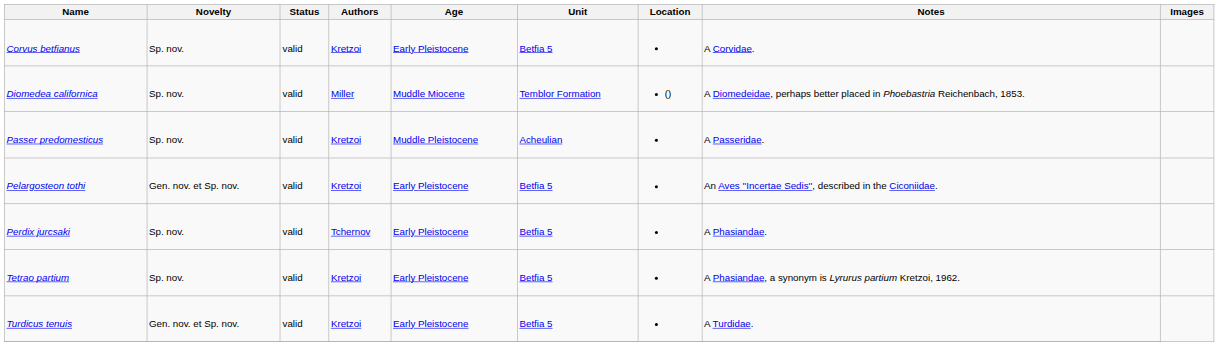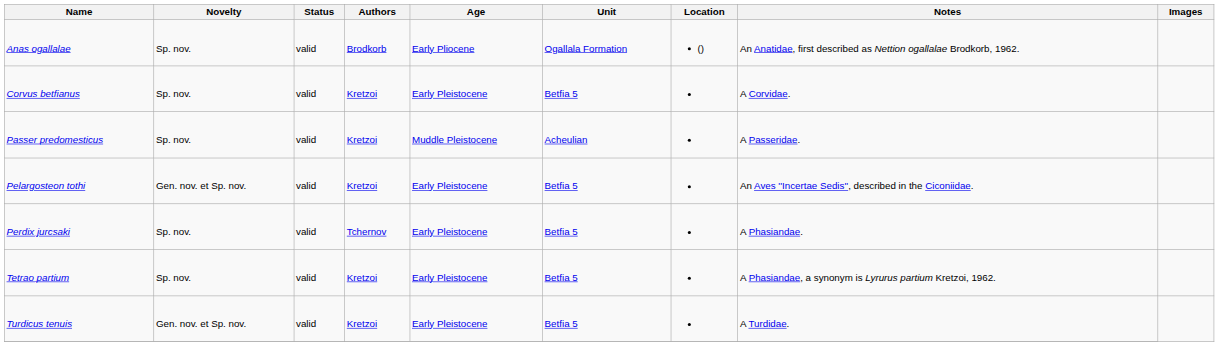 <table class="wikitable sortable" align="center" width="100%">
 <tr>
 <th>Name</th>
 <th>Novelty</th>
 <th>Status</th>
 <th>Authors</th>
 <th>Age</th>
 <th>Unit</th>
 <th>Location</th>
 <th>Notes</th>
 <th>Images</th>
 </tr>
 <tr>
+<td><br><em><a href='#'>Anas ogallalae</a></em> </td>
+<td><br>Sp. nov.</td>
+<td><br>valid</td>
+<td><br><a href='#'>Brodkorb</a></td>
+<td><br><a href='#'>Early Pliocene</a></td>
+<td><br><a href='#'>Ogallala Formation</a></td>
+<td><br><ul><li> ()</li></ul></td>
+<td><br>An <a href='#'>Anatidae</a>, first described as <em>Nettion ogallalae</em> Brodkorb, 1962.</td>
+<td></td>
+</tr>
+<tr>
 <td><br><em><a href='#'>Corvus betfianus</a></em> </td>
 <td><br>Sp. nov.</td>
 <td><br>valid</td>
 <td><br><a href='#'>Kretzoi</a></td>
 <td><br><a href='#'>Early Pleistocene</a></td>
 <td><br><a href='#'>Betfia 5</a></td>
 <td><br><ul><li></li></ul></td>
 <td><br>A <a href='#'>Corvidae</a>.</td>
-<td></td>
-</tr>
-<tr>
-<td><br><em><a href='#'>Diomedea californica</a></em> </td>
-<td><br>Sp. nov.</td>
-<td><br>valid</td>
-<td><br><a href='#'>Miller</a></td>
-<td><br><a href='#'>Muddle Miocene</a></td>
-<td><br><a href='#'>Temblor Formation</a></td>
-<td><br><ul><li> ()</li></ul></td>
-<td><br>A <a href='#'>Diomedeidae</a>, perhaps better placed in <em>Phoebastria</em> Reichenbach, 1853.</td>
 <td></td>
 </tr>
 <tr>
 <td><br><em><a href='#'>Passer predomesticus</a></em> </td>
 <td><br>Sp. nov.</td>
 <td><br>valid</td>
 <td><br><a href='#'>Kretzoi</a></td>
 <td><br><a href='#'>Muddle Pleistocene</a></td>
 <td><br><a href='#'>Acheulian</a></td>
 <td><br><ul><li></li></ul></td>
 <td><br>A <a href='#'>Passeridae</a>.</td>
 <td></td>
 </tr>
 <tr>
 <td><br><em><a href='#'>Pelargosteon tothi</a></em> </td>
 <td><br>Gen. nov. et Sp. nov.</td>
 <td><br>valid</td>
 <td><br><a href='#'>Kretzoi</a></td>
 <td><br><a href='#'>Early Pleistocene</a></td>
 <td><br><a href='#'>Betfia 5</a></td>
 <td><br><ul><li></li></ul></td>
 <td><br>An <a href='#'>Aves ''Incertae Sedis''</a>, described in the <a href='#'>Ciconiidae</a>.</td>
 <td></td>
 </tr>
 <tr>
 <td><br><em><a href='#'>Perdix jurcsaki</a></em> </td>
 <td><br>Sp. nov.</td>
 <td><br>valid</td>
 <td><br><a href='#'>Tchernov</a></td>
 <td><br><a href='#'>Early Pleistocene</a></td>
 <td><br><a href='#'>Betfia 5</a></td>
 <td><br><ul><li></li></ul></td>
 <td><br>A <a href='#'>Phasiandae</a>.</td>
 <td></td>
 </tr>
 <tr>
 <td><br><em><a href='#'>Tetrao partium</a></em> </td>
 <td><br>Sp. nov.</td>
 <td><br>valid</td>
 <td><br><a href='#'>Kretzoi</a></td>
 <td><br><a href='#'>Early Pleistocene</a></td>
 <td><br><a href='#'>Betfia 5</a></td>
 <td><br><ul><li></li></ul></td>
 <td><br>A <a href='#'>Phasiandae</a>, a synonym is <em>Lyrurus partium</em> Kretzoi, 1962.</td>
 <td></td>
 </tr>
 <tr>
 <td><br><em><a href='#'>Turdicus tenuis</a></em> </td>
 <td><br>Gen. nov. et Sp. nov.</td>
 <td><br>valid</td>
 <td><br><a href='#'>Kretzoi</a></td>
 <td><br><a href='#'>Early Pleistocene</a></td>
 <td><br><a href='#'>Betfia 5</a></td>
 <td><br><ul><li></li></ul></td>
 <td><br>A <a href='#'>Turdidae</a>.</td>
 </tr>
 <tr>
 </tr>
 </table>
